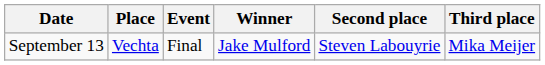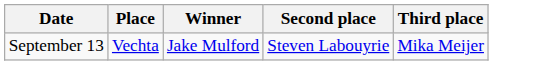 <table class=wikitable style="font-size:14px">
 <tr>
 <th>Date</th>
 <th>Place</th>
-<th>Event</th>
 <th>Winner</th>
 <th>Second place</th>
 <th>Third place</th>
 </tr>
 <tr>
 <td>September 13</td>
 <td> <a href='#'>Vechta</a></td>
-<td>Final</td>
 <td> <a href='#'>Jake Mulford</a></td>
 <td> <a href='#'>Steven Labouyrie</a></td>
 <td> <a href='#'>Mika Meijer</a></td>
 </tr>
 </table>
